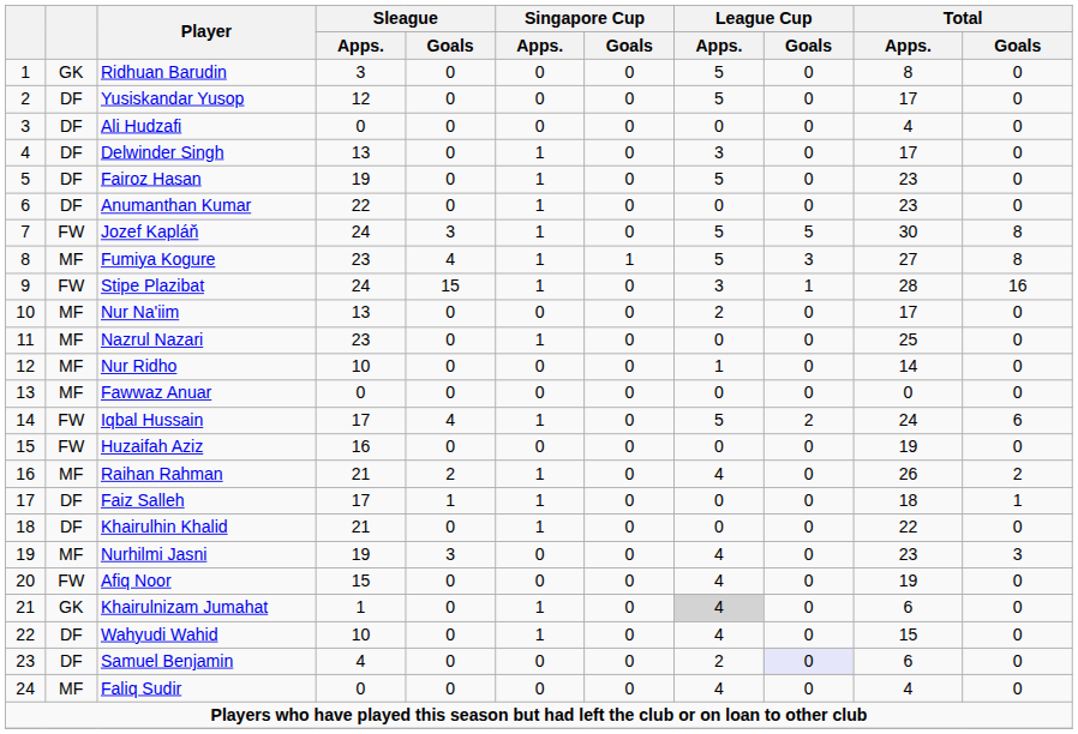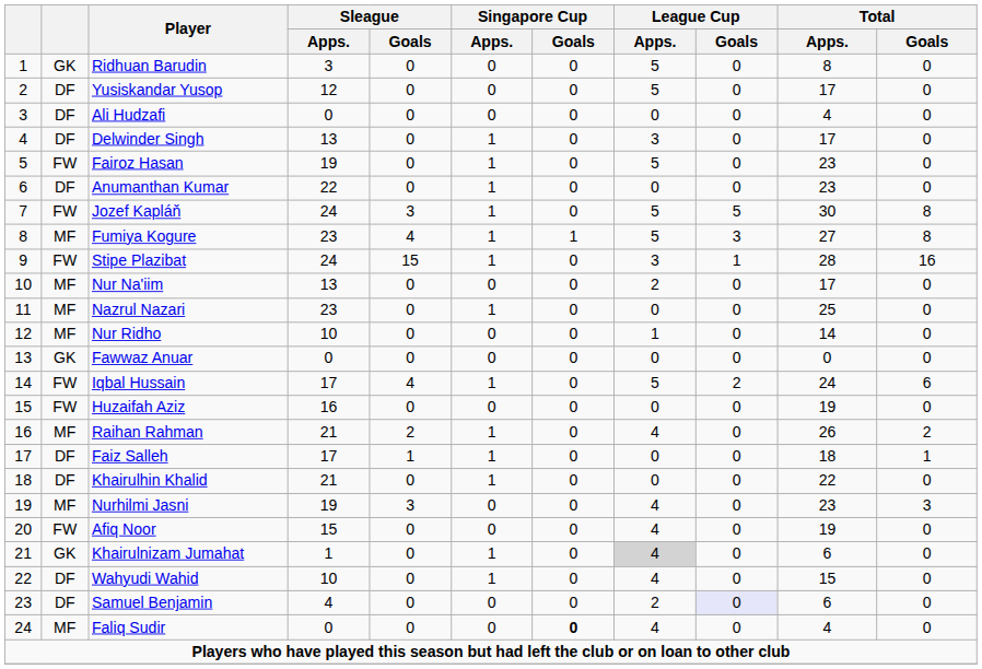 <table class="wikitable" style="text-align:center; font-size:100%; width:80%;">
 <tr>
 <th rowspan=2></th>
 <th rowspan=2></th>
 <th rowspan=2 width="200">Player</th>
 <th colspan=2 width="105">Sleague</th>
 <th colspan=2 width="105">Singapore Cup</th>
 <th colspan=2 width="105">League Cup</th>
 <th colspan=2 width="130">Total</th>
 </tr>
 <tr>
 <th>Apps.</th>
 <th>Goals</th>
 <th>Apps.</th>
 <th>Goals</th>
 <th>Apps.</th>
 <th>Goals</th>
 <th>Apps.</th>
 <th>Goals</th>
 </tr>
 <tr>
 <td>1</td>
 <td>GK</td>
 <td align="left"> <a href='#'>Ridhuan Barudin</a></td>
 <td>3</td>
 <td>0</td>
 <td>0</td>
 <td>0</td>
 <td>5</td>
 <td>0</td>
 <td>8</td>
 <td>0</td>
 </tr>
 <tr>
 <td>2</td>
 <td>DF</td>
 <td align="left"> <a href='#'>Yusiskandar Yusop</a></td>
 <td>12</td>
 <td>0</td>
 <td>0</td>
 <td>0</td>
 <td>5</td>
 <td>0</td>
 <td>17</td>
 <td>0</td>
 </tr>
 <tr>
 <td>3</td>
 <td>DF</td>
 <td align="left"> <a href='#'>Ali Hudzafi</a></td>
 <td>0</td>
 <td>0</td>
 <td>0</td>
 <td>0</td>
 <td>0</td>
 <td>0</td>
 <td>4</td>
 <td>0</td>
 </tr>
 <tr>
 <td>4</td>
 <td>DF</td>
 <td align="left"> <a href='#'>Delwinder Singh</a></td>
 <td>13</td>
 <td>0</td>
 <td>1</td>
 <td>0</td>
 <td>3</td>
 <td>0</td>
 <td>17</td>
 <td>0</td>
 </tr>
 <tr>
 <td>5</td>
-<td>DF</td>
+<td>FW</td>
 <td align="left"> <a href='#'>Fairoz Hasan</a></td>
 <td>19</td>
 <td>0</td>
 <td>1</td>
 <td>0</td>
 <td>5</td>
 <td>0</td>
 <td>23</td>
 <td>0</td>
 </tr>
 <tr>
 <td>6</td>
 <td>DF</td>
 <td align="left"> <a href='#'>Anumanthan Kumar</a></td>
 <td>22</td>
 <td>0</td>
 <td>1</td>
 <td>0</td>
 <td>0</td>
 <td>0</td>
 <td>23</td>
 <td>0</td>
 </tr>
 <tr>
 <td>7</td>
 <td>FW</td>
 <td align="left"> <a href='#'>Jozef Kapláň</a></td>
 <td>24</td>
 <td>3</td>
 <td>1</td>
 <td>0</td>
 <td>5</td>
 <td>5</td>
 <td>30</td>
 <td>8</td>
 </tr>
 <tr>
 <td>8</td>
 <td>MF</td>
 <td align="left"> <a href='#'>Fumiya Kogure</a></td>
 <td>23</td>
 <td>4</td>
 <td>1</td>
 <td>1</td>
 <td>5</td>
 <td>3</td>
 <td>27</td>
 <td>8</td>
 </tr>
 <tr>
 <td>9</td>
 <td>FW</td>
 <td align="left"> <a href='#'>Stipe Plazibat</a></td>
 <td>24</td>
 <td>15</td>
 <td>1</td>
 <td>0</td>
 <td>3</td>
 <td>1</td>
 <td>28</td>
 <td>16</td>
 </tr>
 <tr>
 <td>10</td>
 <td>MF</td>
 <td align="left"> <a href='#'>Nur Na'iim</a></td>
 <td>13</td>
 <td>0</td>
 <td>0</td>
 <td>0</td>
 <td>2</td>
 <td>0</td>
 <td>17</td>
 <td>0</td>
 </tr>
 <tr>
 <td>11</td>
 <td>MF</td>
 <td align="left"> <a href='#'>Nazrul Nazari</a></td>
 <td>23</td>
 <td>0</td>
 <td>1</td>
 <td>0</td>
 <td>0</td>
 <td>0</td>
 <td>25</td>
 <td>0</td>
 </tr>
 <tr>
 <td>12</td>
 <td>MF</td>
 <td align="left"> <a href='#'>Nur Ridho</a></td>
 <td>10</td>
 <td>0</td>
 <td>0</td>
 <td>0</td>
 <td>1</td>
 <td>0</td>
 <td>14</td>
 <td>0</td>
 </tr>
 <tr>
 <td>13</td>
-<td>MF</td>
+<td>GK</td>
 <td align="left"> <a href='#'>Fawwaz Anuar</a></td>
 <td>0</td>
 <td>0</td>
 <td>0</td>
 <td>0</td>
 <td>0</td>
 <td>0</td>
 <td>0</td>
 <td>0</td>
 </tr>
 <tr>
 <td>14</td>
 <td>FW</td>
 <td align="left"> <a href='#'>Iqbal Hussain</a></td>
 <td>17</td>
 <td>4</td>
 <td>1</td>
 <td>0</td>
 <td>5</td>
 <td>2</td>
 <td>24</td>
 <td>6</td>
 </tr>
 <tr>
 <td>15</td>
 <td>FW</td>
 <td align="left"> <a href='#'>Huzaifah Aziz</a></td>
 <td>16</td>
 <td>0</td>
 <td>0</td>
 <td>0</td>
 <td>0</td>
 <td>0</td>
 <td>19</td>
 <td>0</td>
 </tr>
 <tr>
 <td>16</td>
 <td>MF</td>
 <td align="left"> <a href='#'>Raihan Rahman</a></td>
 <td>21</td>
 <td>2</td>
 <td>1</td>
 <td>0</td>
 <td>4</td>
 <td>0</td>
 <td>26</td>
 <td>2</td>
 </tr>
 <tr>
 <td>17</td>
 <td>DF</td>
 <td align="left"> <a href='#'>Faiz Salleh</a></td>
 <td>17</td>
 <td>1</td>
 <td>1</td>
 <td>0</td>
 <td>0</td>
 <td>0</td>
 <td>18</td>
 <td>1</td>
 </tr>
 <tr>
 <td>18</td>
 <td>DF</td>
 <td align="left"> <a href='#'>Khairulhin Khalid</a></td>
 <td>21</td>
 <td>0</td>
 <td>1</td>
 <td>0</td>
 <td>0</td>
 <td>0</td>
 <td>22</td>
 <td>0</td>
 </tr>
 <tr>
 <td>19</td>
 <td>MF</td>
 <td align="left"> <a href='#'>Nurhilmi Jasni</a></td>
 <td>19</td>
 <td>3</td>
 <td>0</td>
 <td>0</td>
 <td>4</td>
 <td>0</td>
 <td>23</td>
 <td>3</td>
 </tr>
 <tr>
 <td>20</td>
 <td>FW</td>
 <td align="left"> <a href='#'>Afiq Noor</a></td>
 <td>15</td>
 <td>0</td>
 <td>0</td>
 <td>0</td>
 <td>4</td>
 <td>0</td>
 <td>19</td>
 <td>0</td>
 </tr>
 <tr>
 <td>21</td>
 <td>GK</td>
 <td align="left"> <a href='#'>Khairulnizam Jumahat</a></td>
 <td>1</td>
 <td>0</td>
 <td>1</td>
 <td>0</td>
 <td style="background: lightgrey;">4</td>
 <td>0</td>
 <td>6</td>
 <td>0</td>
 </tr>
 <tr>
 <td>22</td>
 <td>DF</td>
 <td align="left"> <a href='#'>Wahyudi Wahid</a></td>
 <td>10</td>
 <td>0</td>
 <td>1</td>
 <td>0</td>
 <td>4</td>
 <td>0</td>
 <td>15</td>
 <td>0</td>
 </tr>
 <tr>
 <td>23</td>
 <td>DF</td>
 <td align="left"> <a href='#'>Samuel Benjamin</a></td>
 <td>4</td>
 <td>0</td>
 <td>0</td>
 <td>0</td>
 <td>2</td>
 <td style="background: lavender;">0</td>
 <td>6</td>
 <td>0</td>
 </tr>
 <tr>
 <td>24</td>
 <td>MF</td>
 <td align="left"> <a href='#'>Faliq Sudir</a></td>
 <td>0</td>
 <td>0</td>
 <td>0</td>
-<td>0</td>
+<td><strong>0</strong></td>
 <td>4</td>
 <td>0</td>
 <td>4</td>
 <td>0</td>
 </tr>
 <tr>
 <td colspan="17"><strong>Players who have played this season but had left the club or on loan to other club</strong></td>
 </tr>
 <tr>
 </tr>
 </table>
